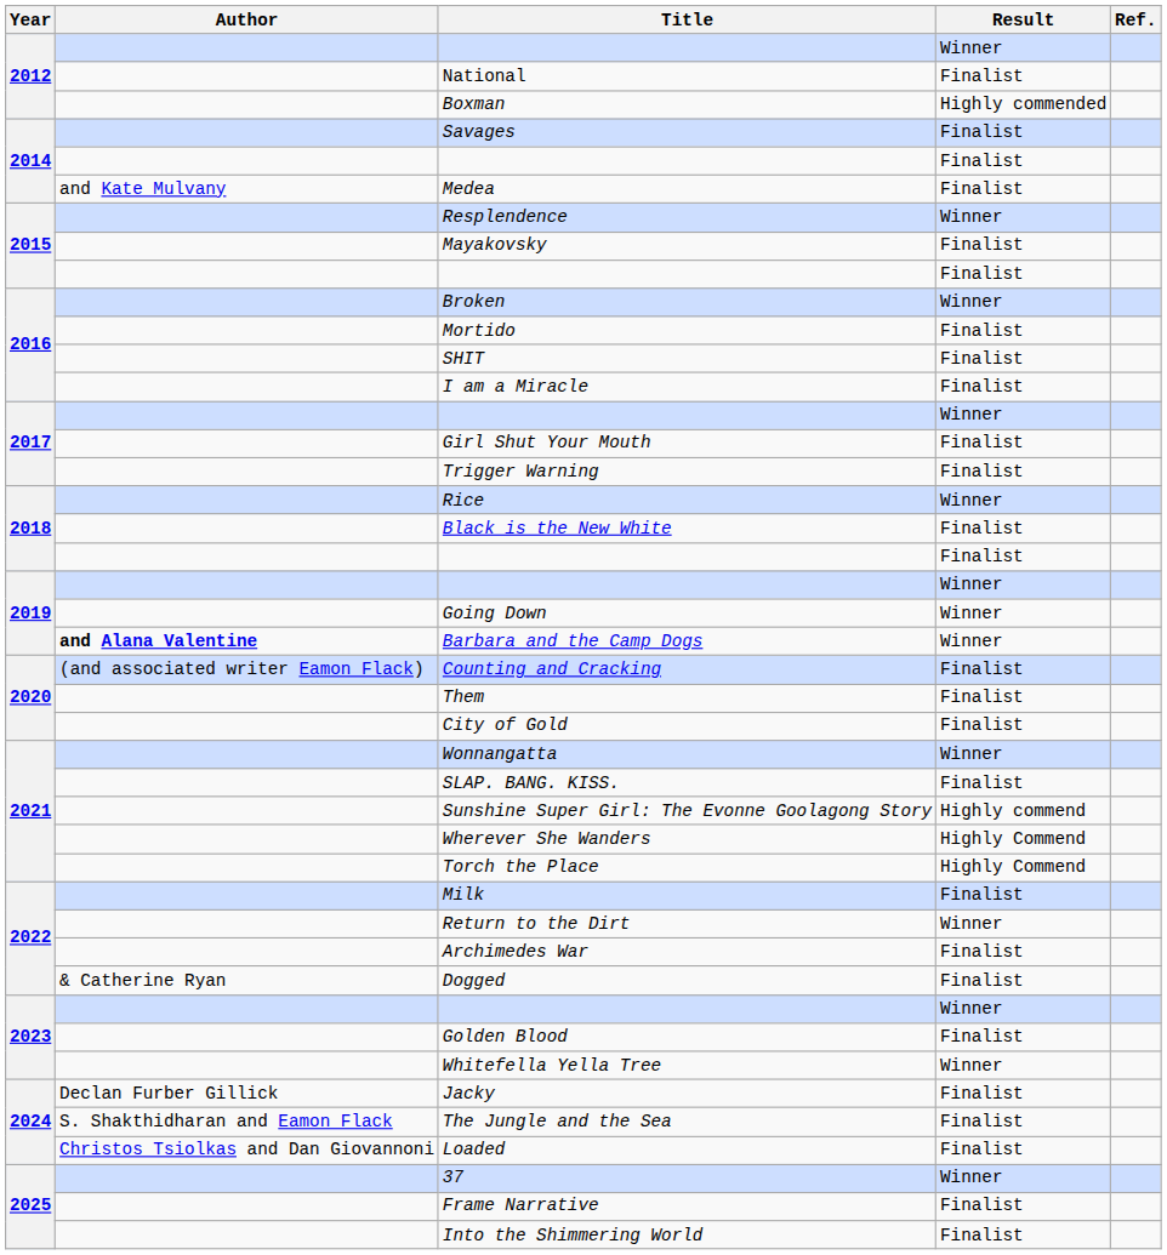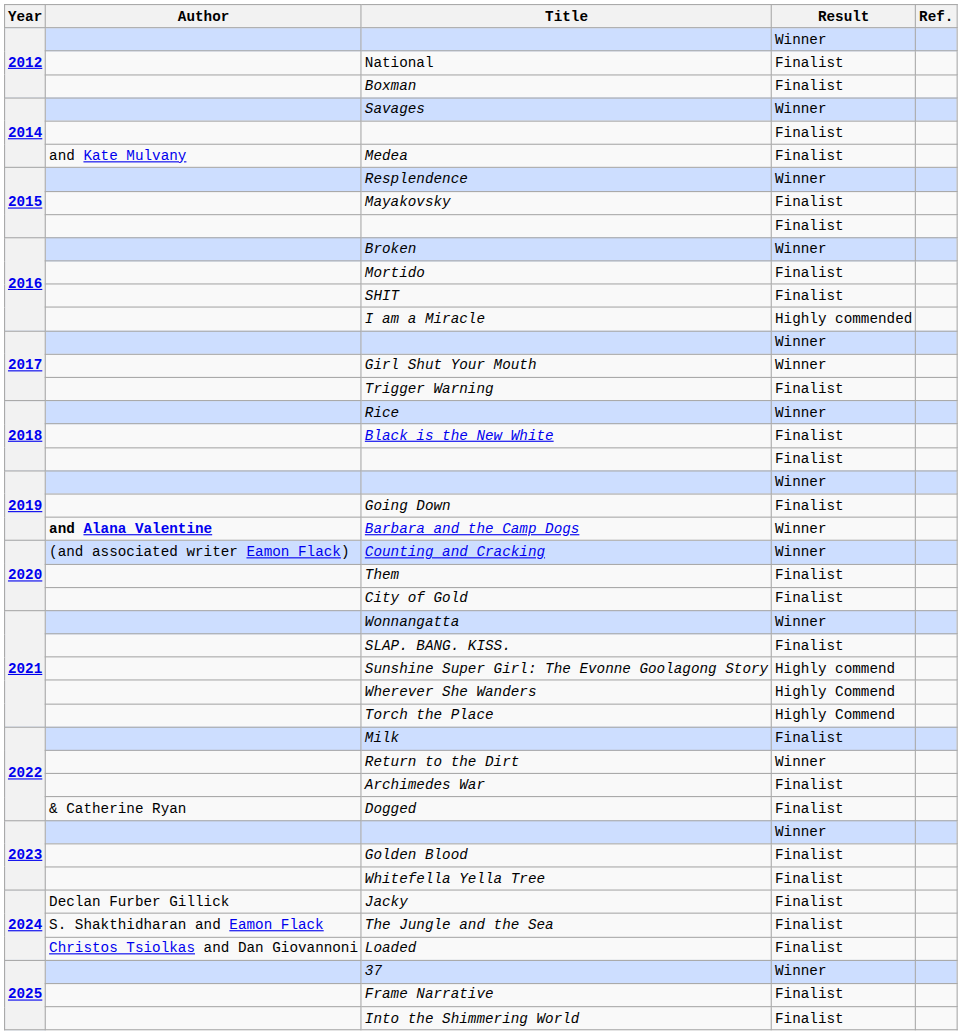 <table class="wikitable sortable mw-collapsible">
 <tr>
 <th>Year</th>
 <th>Author</th>
 <th>Title</th>
 <th>Result</th>
 <th>Ref.</th>
 </tr>
 <tr style="background:#cddeff">
 <th rowspan="3"><a href='#'>2012</a></th>
 <td></td>
 <td><em></em></td>
 <td>Winner</td>
 <td></td>
 </tr>
 <tr>
 <td></td>
 <td>National</td>
 <td>Finalist</td>
 <td></td>
 </tr>
 <tr>
 <td></td>
 <td><em>Boxman</em></td>
-<td>Highly commended</td>
+<td>Finalist</td>
 <td></td>
 </tr>
 <tr style="background:#cddeff">
 <th rowspan="3"><a href='#'>2014</a></th>
 <td></td>
 <td><em>Savages</em></td>
-<td>Finalist</td>
+<td>Winner</td>
 <td></td>
 </tr>
 <tr>
 <td></td>
 <td><em></em></td>
 <td>Finalist</td>
 <td></td>
 </tr>
 <tr>
 <td> and <a href='#'>Kate Mulvany</a></td>
 <td><em>Medea</em></td>
 <td>Finalist</td>
 <td></td>
 </tr>
 <tr style="background:#cddeff">
 <th rowspan="3"><a href='#'>2015</a></th>
 <td></td>
 <td><em>Resplendence</em></td>
 <td>Winner</td>
 <td></td>
 </tr>
 <tr>
 <td></td>
 <td><em>Mayakovsky</em></td>
 <td>Finalist</td>
 <td></td>
 </tr>
 <tr>
 <td></td>
 <td><em></em></td>
 <td>Finalist</td>
 <td></td>
 </tr>
 <tr style="background:#cddeff">
 <th rowspan="4"><a href='#'>2016</a></th>
 <td> </td>
 <td><em>Broken</em></td>
 <td>Winner</td>
 <td></td>
 </tr>
 <tr>
 <td></td>
 <td><em>Mortido</em></td>
 <td>Finalist</td>
 <td></td>
 </tr>
 <tr>
 <td></td>
 <td><em>SHIT</em></td>
 <td>Finalist</td>
 <td></td>
 </tr>
 <tr>
 <td></td>
 <td><em>I am a Miracle</em></td>
-<td>Finalist</td>
+<td>Highly commended</td>
 <td></td>
 </tr>
 <tr style="background:#cddeff">
 <th rowspan="3"><a href='#'>2017</a></th>
 <td> </td>
 <td><em></em></td>
 <td>Winner</td>
 <td></td>
 </tr>
 <tr>
 <td></td>
 <td><em>Girl Shut Your Mouth</em></td>
-<td>Finalist</td>
+<td>Winner</td>
 <td></td>
 </tr>
 <tr>
 <td></td>
 <td><em>Trigger Warning</em></td>
 <td>Finalist</td>
 <td></td>
 </tr>
 <tr style="background:#cddeff">
 <th rowspan="3"><a href='#'>2018</a></th>
 <td></td>
 <td><em>Rice</em></td>
 <td>Winner</td>
 <td></td>
 </tr>
 <tr>
 <td></td>
 <td><em><a href='#'>Black is the New White</a></em></td>
 <td>Finalist</td>
 <td></td>
 </tr>
 <tr>
 <td></td>
 <td><em></em></td>
 <td>Finalist</td>
 <td></td>
 </tr>
 <tr style="background:#cddeff">
 <th rowspan="3"><a href='#'>2019</a></th>
 <td></td>
 <td><em></em></td>
 <td>Winner</td>
 <td></td>
 </tr>
 <tr>
 <td></td>
 <td><em>Going Down</em></td>
-<td>Winner</td>
+<td>Finalist</td>
 <td></td>
 </tr>
 <tr>
 <td><strong> and <a href='#'>Alana Valentine</a></strong></td>
 <td><em><a href='#'>Barbara and the Camp Dogs</a></em></td>
 <td>Winner</td>
 <td></td>
 </tr>
 <tr style="background:#cddeff">
 <th rowspan="3"><a href='#'>2020</a></th>
 <td>  (and associated writer <a href='#'>Eamon Flack</a>)</td>
 <td><em><a href='#'>Counting and Cracking</a></em></td>
-<td>Finalist</td>
+<td>Winner</td>
 <td></td>
 </tr>
 <tr>
 <td></td>
 <td><em>Them</em></td>
 <td>Finalist</td>
 <td></td>
 </tr>
 <tr>
 <td></td>
 <td><em>City of Gold</em></td>
 <td>Finalist</td>
 <td></td>
 </tr>
 <tr style="background:#cddeff">
 <th rowspan="5"><a href='#'>2021</a></th>
 <td></td>
 <td><em>Wonnangatta</em></td>
 <td>Winner</td>
 <td></td>
 </tr>
 <tr>
 <td></td>
 <td><em>SLAP. BANG. KISS.</em></td>
 <td>Finalist</td>
 <td></td>
 </tr>
 <tr>
 <td></td>
 <td><em>Sunshine Super Girl: The Evonne Goolagong Story</em></td>
 <td>Highly commend</td>
 <td></td>
 </tr>
 <tr>
 <td></td>
 <td><em>Wherever She Wanders</em></td>
 <td>Highly Commend</td>
 <td></td>
 </tr>
 <tr>
 <td></td>
 <td><em>Torch the Place</em></td>
 <td>Highly Commend</td>
 <td></td>
 </tr>
 <tr style="background:#cddeff">
 <th rowspan="4"><a href='#'>2022</a></th>
 <td></td>
 <td><em>Milk</em></td>
 <td>Finalist</td>
 <td><em></em></td>
 </tr>
 <tr>
 <td></td>
 <td><em>Return to the Dirt</em></td>
 <td>Winner</td>
 <td></td>
 </tr>
 <tr>
 <td></td>
 <td><em>Archimedes War</em></td>
 <td>Finalist</td>
 <td></td>
 </tr>
 <tr>
 <td> & Catherine Ryan</td>
 <td><em>Dogged</em></td>
 <td>Finalist</td>
 <td></td>
 </tr>
 <tr style="background:#cddeff">
 <th rowspan="3"><a href='#'>2023</a></th>
 <td></td>
 <td><em></em></td>
 <td>Winner</td>
 <td></td>
 </tr>
 <tr>
 <td></td>
 <td><em>Golden Blood</em></td>
 <td>Finalist</td>
 <td></td>
 </tr>
 <tr>
 <td></td>
 <td><em>Whitefella Yella Tree</em></td>
-<td>Winner</td>
+<td>Finalist</td>
 <td></td>
 </tr>
 <tr>
 <th rowspan="3"><a href='#'>2024</a></th>
 <td>Declan Furber Gillick</td>
 <td><em>Jacky</em></td>
 <td>Finalist</td>
 <td></td>
 </tr>
 <tr>
 <td>S. Shakthidharan and <a href='#'>Eamon Flack</a></td>
 <td><em>The Jungle and the Sea</em></td>
 <td>Finalist</td>
 <td></td>
 </tr>
 <tr>
 <td><a href='#'>Christos Tsiolkas</a> and Dan Giovannoni</td>
 <td><em>Loaded</em></td>
 <td>Finalist</td>
 <td></td>
 </tr>
 <tr style="background:#cddeff">
 <th rowspan="3"><a href='#'>2025</a></th>
 <td></td>
 <td><em>37</em></td>
 <td>Winner</td>
 <td></td>
 </tr>
 <tr>
 <td></td>
 <td><em>Frame Narrative</em></td>
 <td>Finalist</td>
 <td></td>
 </tr>
 <tr>
 <td></td>
 <td><em>Into the Shimmering World</em></td>
 <td>Finalist</td>
 <td></td>
 </tr>
 </table>
